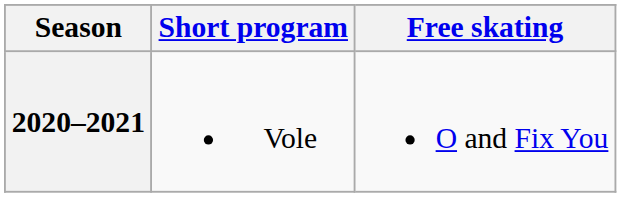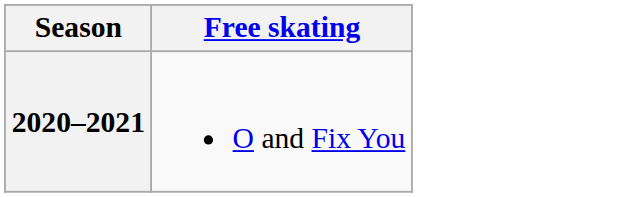 <table class=wikitable style=text-align:center>
 <tr>
 <th>Season</th>
-<th><a href='#'>Short program</a></th>
 <th><a href='#'>Free skating</a></th>
 </tr>
 <tr>
 <th>2020–2021 <br> </th>
-<td><br><ul><li>Vole <br></li></ul></td>
 <td><br><ul><li><a href='#'>O</a> and <a href='#'>Fix You</a> <br></li></ul></td>
 </tr>
 </table>
